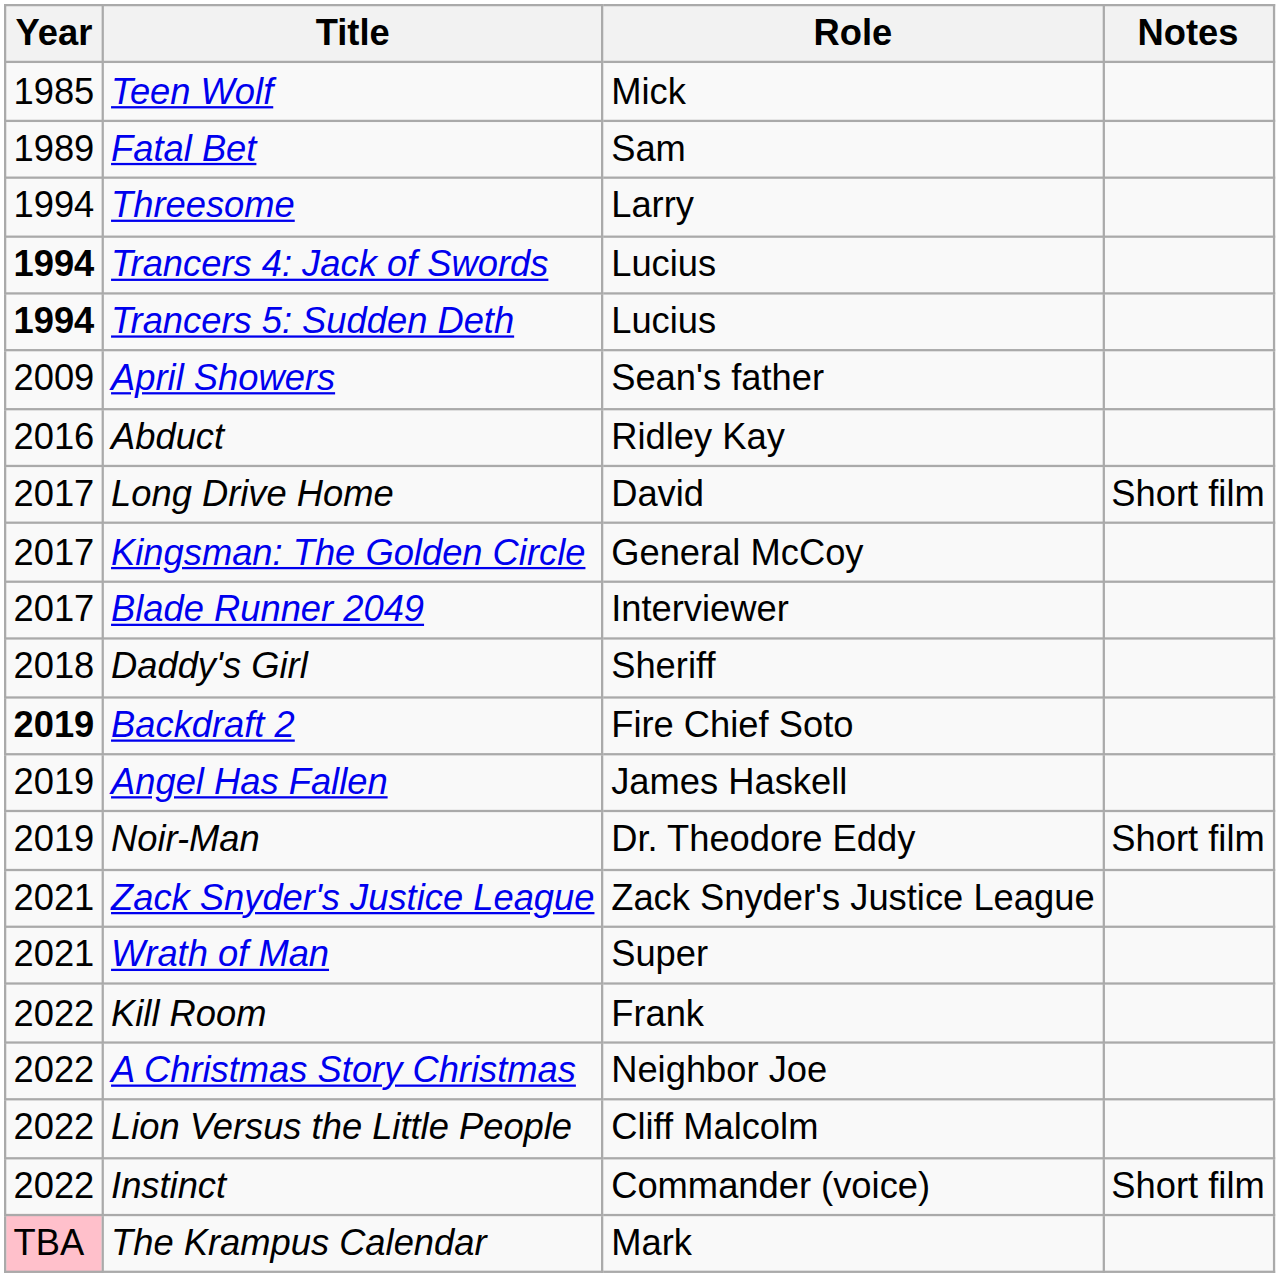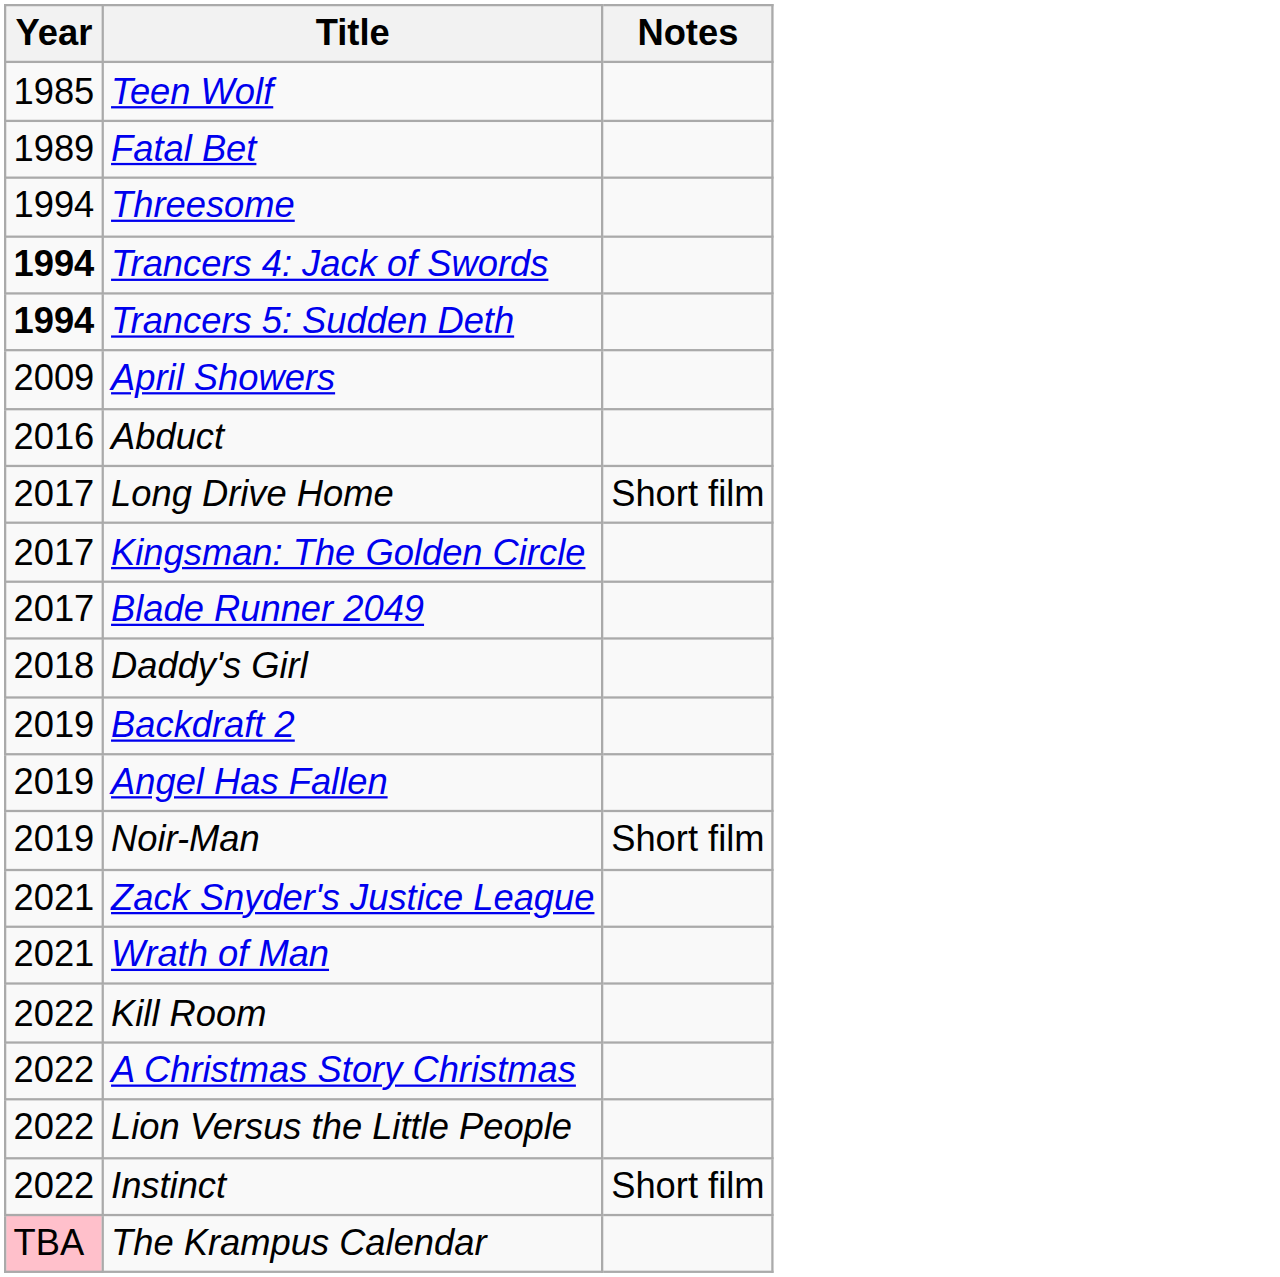 <table class="wikitable sortable plainrowheaders" style="white-space:nowrap">
 <tr>
 <th>Year</th>
 <th>Title</th>
-<th>Role</th>
 <th>Notes</th>
 </tr>
 <tr>
 <td>1985</td>
 <td><em><a href='#'>Teen Wolf</a></em></td>
-<td>Mick</td>
 <td></td>
 </tr>
 <tr>
 <td>1989</td>
 <td><em><a href='#'>Fatal Bet</a></em></td>
-<td>Sam</td>
 <td></td>
 </tr>
 <tr>
 <td>1994</td>
 <td><em><a href='#'>Threesome</a></em></td>
-<td>Larry</td>
 <td></td>
 </tr>
 <tr>
 <td><strong>1994</strong></td>
 <td><em><a href='#'>Trancers 4: Jack of Swords</a></em></td>
-<td>Lucius</td>
 <td></td>
 </tr>
 <tr>
 <td><strong>1994</strong></td>
 <td><em><a href='#'>Trancers 5: Sudden Deth</a></em></td>
-<td>Lucius</td>
 <td></td>
 </tr>
 <tr>
 <td>2009</td>
 <td><em><a href='#'>April Showers</a></em></td>
-<td>Sean's father</td>
 <td></td>
 </tr>
 <tr>
 <td>2016</td>
 <td><em>Abduct</em></td>
-<td>Ridley Kay</td>
 <td></td>
 </tr>
 <tr>
 <td>2017</td>
 <td><em>Long Drive Home</em></td>
-<td>David</td>
 <td>Short film</td>
 </tr>
 <tr>
 <td>2017</td>
 <td><em><a href='#'>Kingsman: The Golden Circle</a></em></td>
-<td>General McCoy</td>
 <td></td>
 </tr>
 <tr>
 <td>2017</td>
 <td><em><a href='#'>Blade Runner 2049</a></em></td>
-<td>Interviewer</td>
 <td></td>
 </tr>
 <tr>
 <td>2018</td>
 <td><em>Daddy's Girl</em></td>
-<td>Sheriff</td>
 <td></td>
 </tr>
 <tr>
-<td><strong>2019</strong></td>
+<td>2019</td>
 <td><em><a href='#'>Backdraft 2</a></em></td>
-<td>Fire Chief Soto</td>
 <td></td>
 </tr>
 <tr>
 <td>2019</td>
 <td><em><a href='#'>Angel Has Fallen</a></em></td>
-<td>James Haskell</td>
 <td></td>
 </tr>
 <tr>
 <td>2019</td>
 <td><em>Noir-Man</em></td>
-<td>Dr. Theodore Eddy</td>
 <td>Short film</td>
 </tr>
 <tr>
 <td>2021</td>
 <td><em><a href='#'>Zack Snyder's Justice League</a></em></td>
-<td>Zack Snyder's Justice League</td>
 <td></td>
 </tr>
 <tr>
 <td>2021</td>
 <td><em><a href='#'>Wrath of Man</a></em></td>
-<td>Super</td>
 <td></td>
 </tr>
 <tr>
 <td>2022</td>
 <td><em>Kill Room</em></td>
-<td>Frank</td>
 <td></td>
 </tr>
 <tr>
 <td>2022</td>
 <td><em><a href='#'>A Christmas Story Christmas</a></em></td>
-<td>Neighbor Joe</td>
 <td></td>
 </tr>
 <tr>
 <td>2022</td>
 <td><em>Lion Versus the Little People</em></td>
-<td>Cliff Malcolm</td>
 <td></td>
 </tr>
 <tr>
 <td>2022</td>
 <td><em>Instinct</em></td>
-<td>Commander (voice)</td>
 <td>Short film</td>
 </tr>
 <tr>
 <td style="background: pink;">TBA</td>
 <td><em>The Krampus Calendar</em></td>
-<td>Mark</td>
 <td></td>
 </tr>
 </table>
